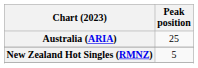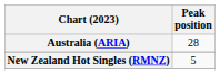 <table class="wikitable sortable plainrowheaders" style="text-align:center">
 <tr>
 <th scope="col">Chart (2023)</th>
 <th scope="col">Peak<br>position</th>
 </tr>
 <tr>
 <th scope="row">Australia (<a href='#'>ARIA</a>)</th>
-<td>25</td>
+<td>28</td>
 </tr>
 <tr>
 </tr>
 <tr>
 </tr>
 <tr>
 </tr>
 <tr>
 </tr>
 <tr>
 <th scope="row">New Zealand Hot Singles (<a href='#'>RMNZ</a>)</th>
 <td>5</td>
 </tr>
 <tr>
 </tr>
 <tr>
 </tr>
 <tr>
 </tr>
 <tr>
 </tr>
 </table>
